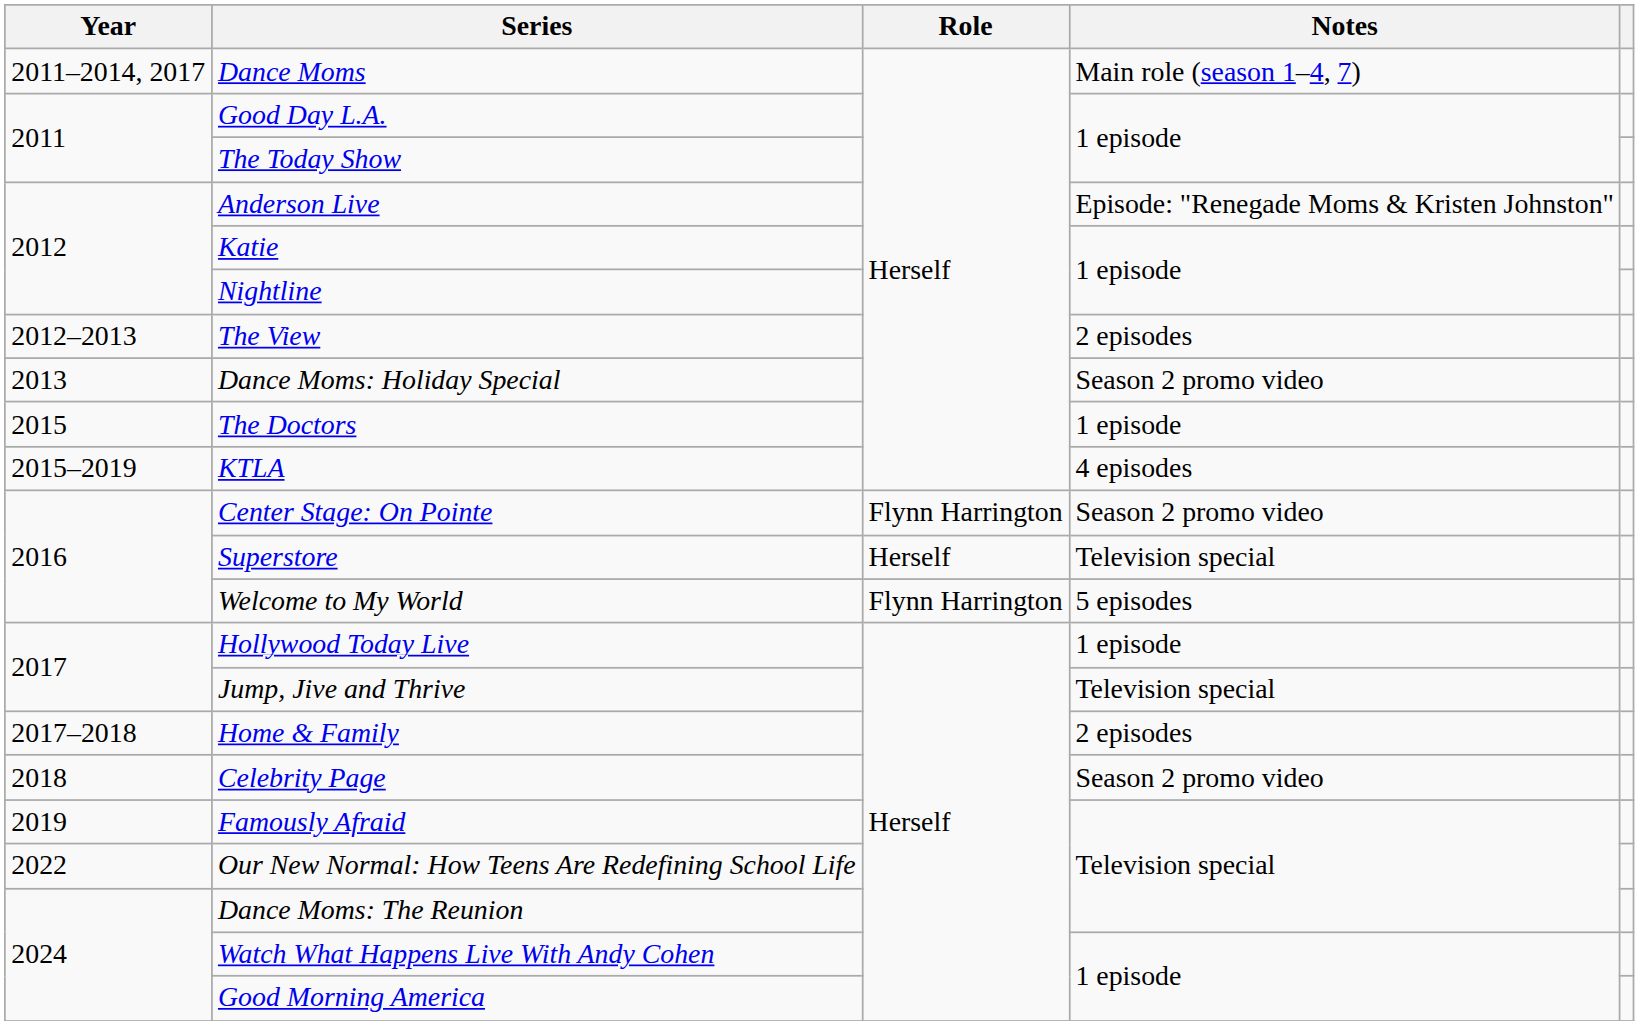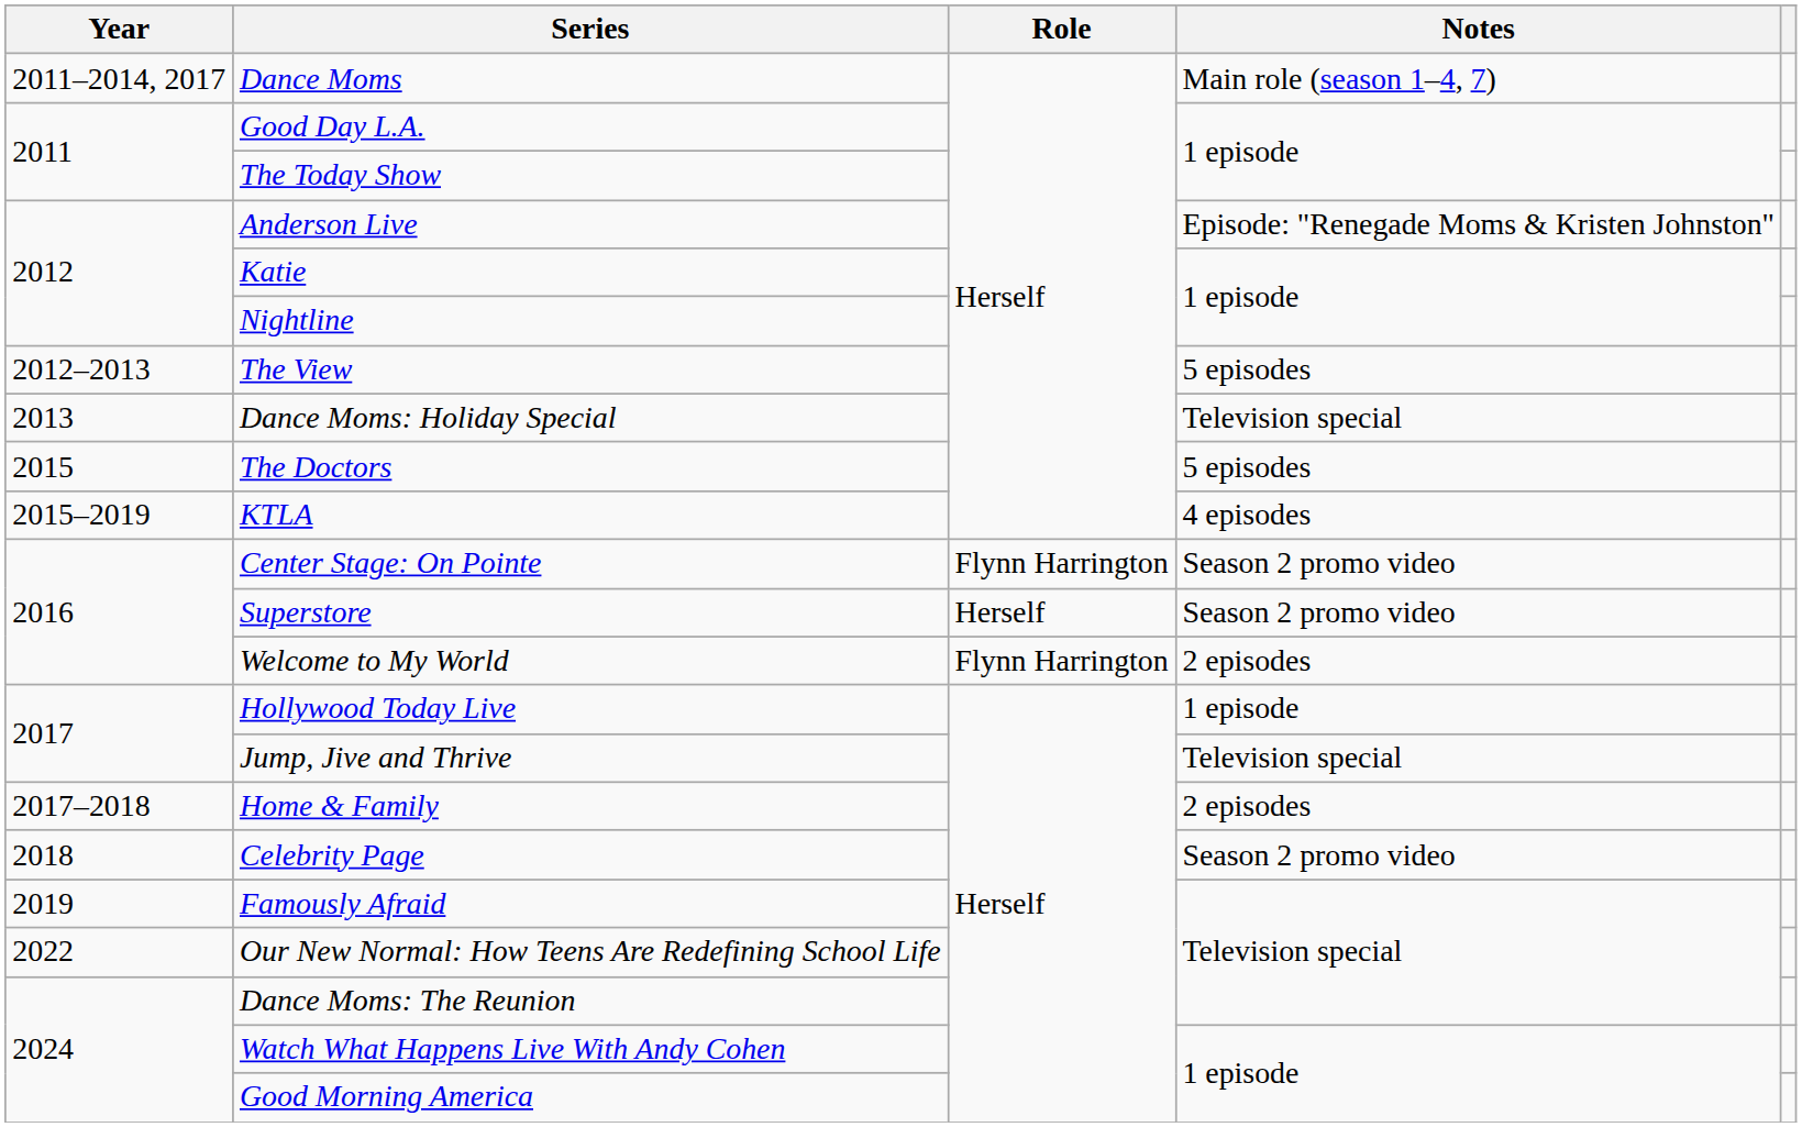 <table class="wikitable">
 <tr>
 <th>Year</th>
 <th>Series</th>
 <th>Role</th>
 <th>Notes</th>
 <th class="unsupportable"></th>
 </tr>
 <tr>
 <td rowspan="">2011–2014, 2017</td>
 <td><em><a href='#'>Dance Moms</a></em></td>
 <td rowspan="10">Herself</td>
 <td>Main role (<a href='#'>season 1</a>–<a href='#'>4</a>, <a href='#'>7</a>)</td>
 <td></td>
 </tr>
 <tr>
 <td rowspan="2">2011</td>
 <td><em><a href='#'>Good Day L.A.</a></em></td>
 <td rowspan="2">1 episode</td>
 <td></td>
 </tr>
 <tr>
 <td><em><a href='#'>The Today Show</a></em></td>
 <td></td>
 </tr>
 <tr>
 <td rowspan="3">2012</td>
 <td><em><a href='#'>Anderson Live</a></em></td>
 <td>Episode: "Renegade Moms & Kristen Johnston"</td>
 <td></td>
 </tr>
 <tr>
 <td><em><a href='#'>Katie</a></em></td>
 <td rowspan="2">1 episode</td>
 <td></td>
 </tr>
 <tr>
 <td><em><a href='#'>Nightline</a></em></td>
 <td></td>
 </tr>
 <tr>
 <td>2012–2013</td>
 <td><em><a href='#'>The View</a></em></td>
-<td>2 episodes</td>
+<td>5 episodes</td>
 <td></td>
 </tr>
 <tr>
 <td>2013</td>
 <td><em>Dance Moms: Holiday Special</em></td>
-<td>Season 2 promo video</td>
+<td>Television special</td>
 <td></td>
 </tr>
 <tr>
 <td>2015</td>
 <td><em><a href='#'>The Doctors</a></em></td>
-<td>1 episode</td>
+<td>5 episodes</td>
 <td></td>
 </tr>
 <tr>
 <td>2015–2019</td>
 <td><em><a href='#'>KTLA</a></em></td>
 <td>4 episodes</td>
 <td></td>
 </tr>
 <tr>
 <td rowspan="3">2016</td>
 <td><em><a href='#'>Center Stage: On Pointe</a></em></td>
 <td>Flynn Harrington</td>
 <td>Season 2 promo video</td>
 <td></td>
 </tr>
 <tr>
 <td><em><a href='#'>Superstore</a></em></td>
 <td>Herself</td>
-<td>Television special</td>
+<td>Season 2 promo video</td>
 <td></td>
 </tr>
 <tr>
 <td><em>Welcome to My World</em></td>
 <td>Flynn Harrington</td>
-<td>5 episodes</td>
+<td>2 episodes</td>
 <td></td>
 </tr>
 <tr>
 <td rowspan="2">2017</td>
 <td><em><a href='#'>Hollywood Today Live</a></em></td>
 <td rowspan="9">Herself</td>
 <td>1 episode</td>
 <td></td>
 </tr>
 <tr>
 <td><em>Jump, Jive and Thrive</em></td>
 <td>Television special</td>
 <td></td>
 </tr>
 <tr>
 <td>2017–2018</td>
 <td><em><a href='#'>Home & Family</a></em></td>
 <td>2 episodes</td>
 <td></td>
 </tr>
 <tr>
 <td>2018</td>
 <td><em><a href='#'>Celebrity Page</a></em></td>
 <td>Season 2 promo video</td>
 <td></td>
 </tr>
 <tr>
 <td>2019</td>
 <td><em><a href='#'>Famously Afraid</a></em></td>
 <td rowspan="3">Television special</td>
 <td></td>
 </tr>
 <tr>
 <td>2022</td>
 <td><em>Our New Normal: How Teens Are Redefining School Life</em></td>
 <td></td>
 </tr>
 <tr>
 <td rowspan="3">2024</td>
 <td><em>Dance Moms: The Reunion</em></td>
 <td></td>
 </tr>
 <tr>
 <td><em><a href='#'>Watch What Happens Live With Andy Cohen</a></em></td>
 <td rowspan="2">1 episode</td>
 <td></td>
 </tr>
 <tr>
 <td><a href='#'><em>Good Morning America</em></a></td>
 <td></td>
 </tr>
 </table>
